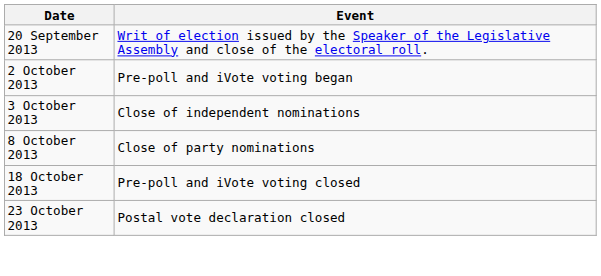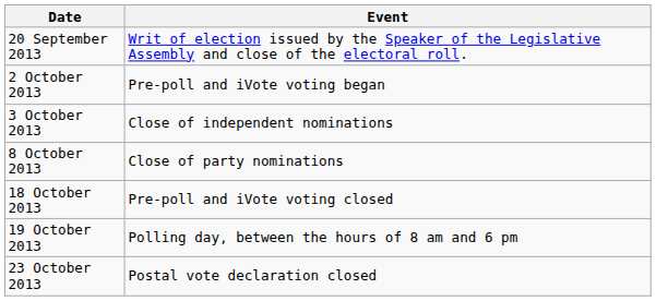 <table class="wikitable">
 <tr>
 <th>Date</th>
 <th>Event</th>
 </tr>
 <tr>
 <td>20 September 2013</td>
 <td><a href='#'>Writ of election</a> issued by the <a href='#'>Speaker of the Legislative Assembly</a> and close of the <a href='#'>electoral roll</a>.</td>
 </tr>
 <tr>
 <td>2 October 2013</td>
 <td>Pre-poll and iVote voting began</td>
 </tr>
 <tr>
 <td>3 October 2013</td>
 <td>Close of independent nominations</td>
 </tr>
 <tr>
 <td>8 October 2013</td>
 <td>Close of party nominations</td>
 </tr>
 <tr>
 <td>18 October 2013</td>
 <td>Pre-poll and iVote voting closed</td>
 </tr>
 <tr>
+<td>19 October 2013</td>
+<td>Polling day, between the hours of 8 am and 6 pm</td>
+</tr>
+<tr>
 <td>23 October 2013</td>
 <td>Postal vote declaration closed</td>
 </tr>
 </table>
